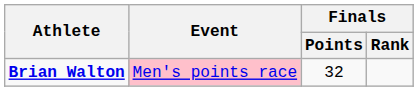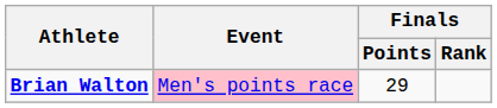 <table class=wikitable style="font-size:90%">
 <tr>
 <th rowspan="2">Athlete</th>
 <th rowspan="2">Event</th>
 <th colspan="2">Finals</th>
 </tr>
 <tr>
 <th>Points</th>
 <th>Rank</th>
 </tr>
 <tr>
 <td><strong><a href='#'>Brian Walton</a></strong></td>
 <td style="background: pink;"><a href='#'>Men's points race</a></td>
-<td align=center>32</td>
+<td align=center>29</td>
 <td align=center></td>
 </tr>
 </table>
